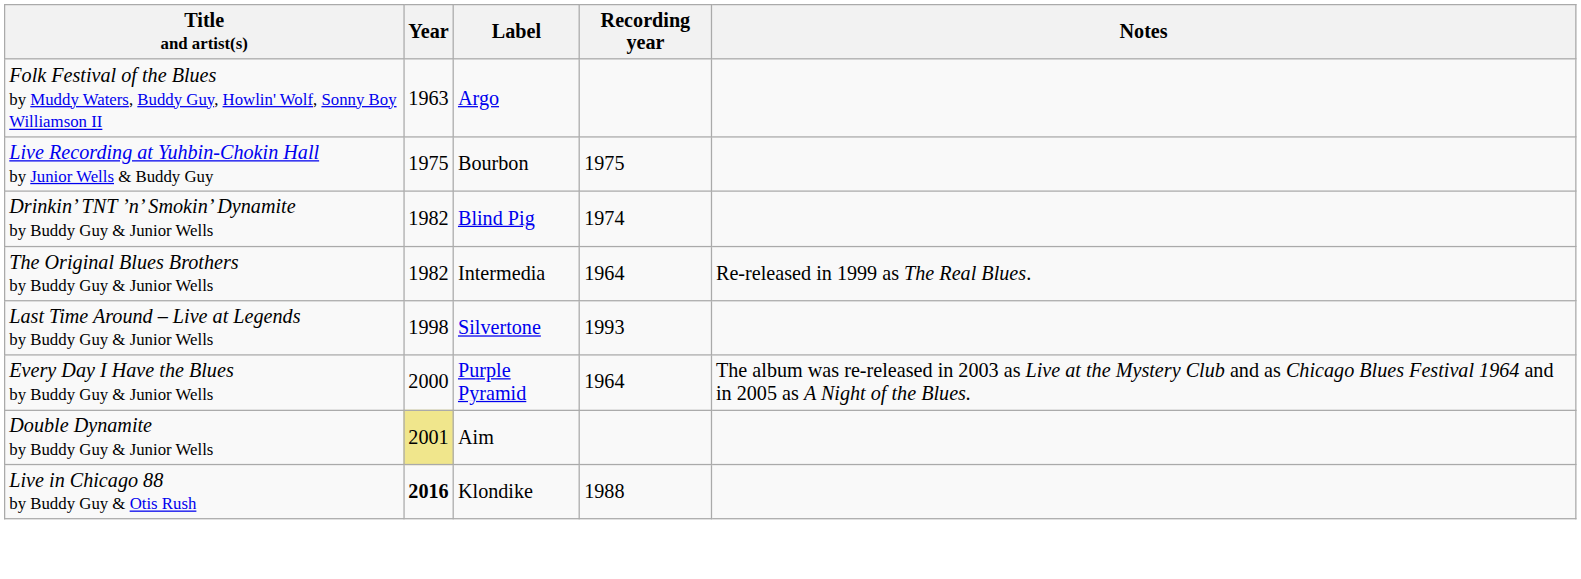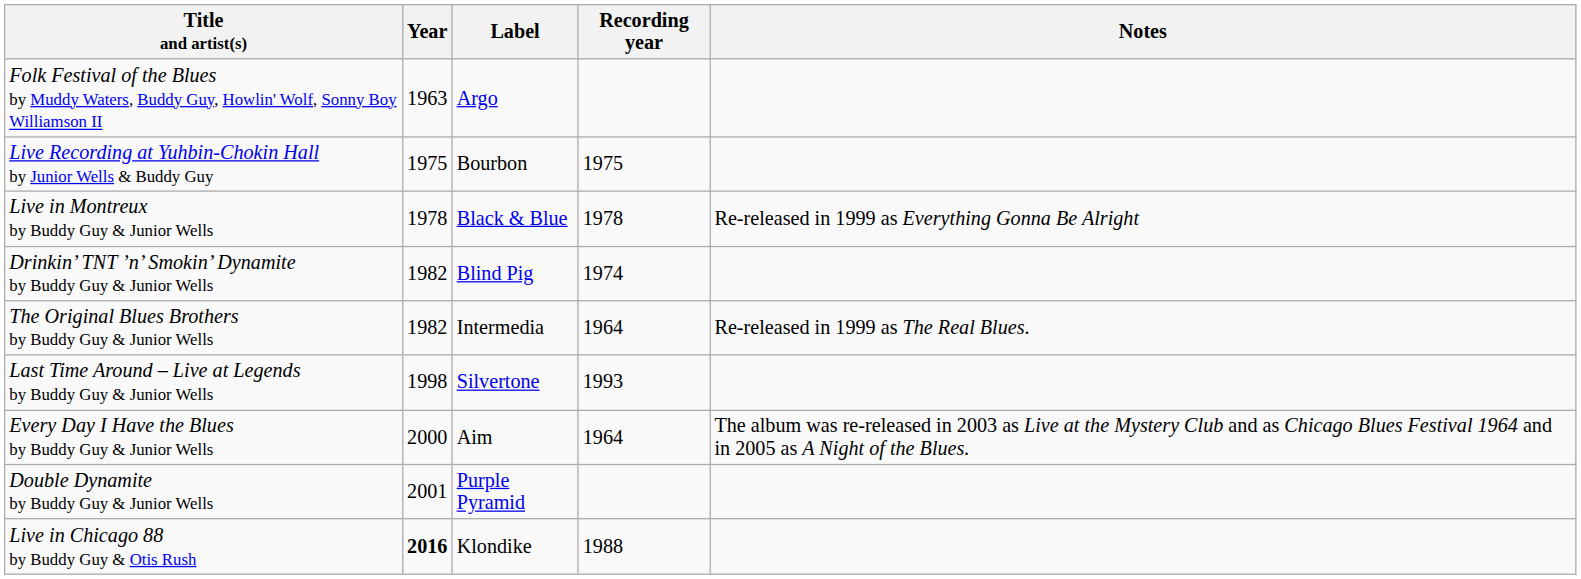 <table class="wikitable">
 <tr>
 <th>Title<br><small>and artist(s)</small></th>
 <th>Year</th>
 <th>Label</th>
 <th>Recording year</th>
 <th>Notes</th>
 </tr>
 <tr>
 <td><em>Folk Festival of the Blues</em><br><small>by <a href='#'>Muddy Waters</a>, <a href='#'>Buddy Guy</a>, <a href='#'>Howlin' Wolf</a>, <a href='#'>Sonny Boy Williamson II</a></small></td>
 <td>1963</td>
 <td><a href='#'>Argo</a></td>
 <td></td>
 <td></td>
 </tr>
 <tr>
 <td><em><a href='#'>Live Recording at Yuhbin-Chokin Hall</a></em><br><small>by <a href='#'>Junior Wells</a> & Buddy Guy</small></td>
 <td>1975</td>
 <td>Bourbon</td>
 <td>1975</td>
 <td></td>
+</tr>
+<tr>
+<td><em>Live in Montreux</em><br><small>by Buddy Guy & Junior Wells</small></td>
+<td>1978</td>
+<td><a href='#'>Black & Blue</a></td>
+<td>1978</td>
+<td>Re-released in 1999 as <em>Everything Gonna Be Alright</em></td>
 </tr>
 <tr>
 <td><em>Drinkin’ TNT ’n’ Smokin’ Dynamite</em><br><small>by Buddy Guy & Junior Wells</small></td>
 <td>1982</td>
 <td><a href='#'>Blind Pig</a></td>
 <td>1974</td>
 <td></td>
 </tr>
 <tr>
 <td><em>The Original Blues Brothers</em><br><small>by Buddy Guy & Junior Wells</small></td>
 <td>1982</td>
 <td>Intermedia</td>
 <td>1964</td>
 <td>Re-released in 1999 as <em>The Real Blues</em>.</td>
 </tr>
 <tr>
 <td><em>Last Time Around – Live at Legends</em><br><small>by Buddy Guy & Junior Wells</small></td>
 <td>1998</td>
 <td><a href='#'>Silvertone</a></td>
 <td>1993</td>
 <td></td>
 </tr>
 <tr>
 <td><em>Every Day I Have the Blues</em><br><small>by Buddy Guy & Junior Wells</small></td>
 <td>2000</td>
-<td><a href='#'>Purple Pyramid</a></td>
+<td>Aim</td>
 <td>1964</td>
 <td>The album was re-released in 2003 as <em>Live at the Mystery Club</em> and as <em>Chicago Blues Festival 1964</em> and in 2005 as <em>A Night of the Blues.</em></td>
 </tr>
 <tr>
 <td><em>Double Dynamite</em><br><small>by Buddy Guy & Junior Wells</small></td>
-<td style="background: khaki;">2001</td>
-<td>Aim</td>
+<td>2001</td>
+<td><a href='#'>Purple Pyramid</a></td>
 <td></td>
 <td></td>
 </tr>
 <tr>
 <td><em>Live in Chicago 88</em><br><small>by Buddy Guy & <a href='#'>Otis Rush</a></small></td>
 <td><strong>2016</strong></td>
 <td>Klondike</td>
 <td>1988</td>
 <td></td>
 </tr>
 </table>
